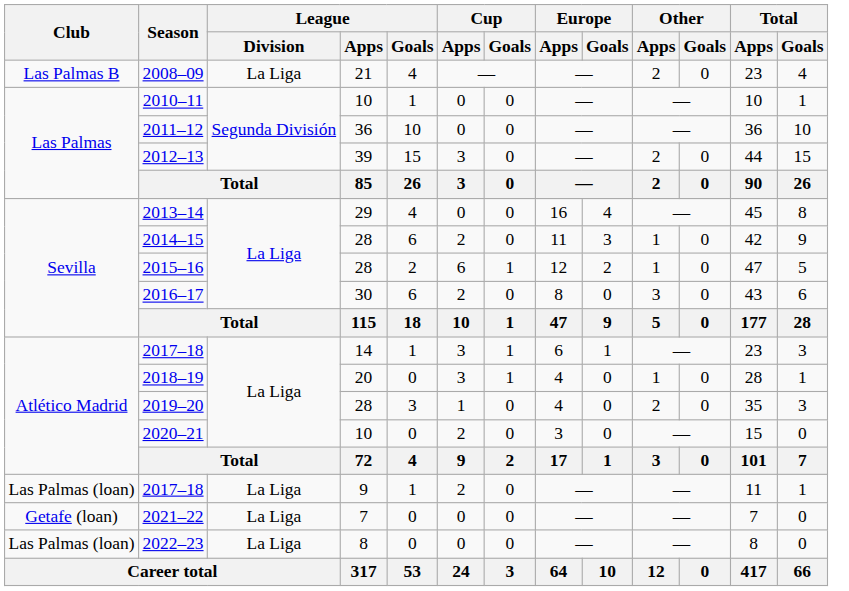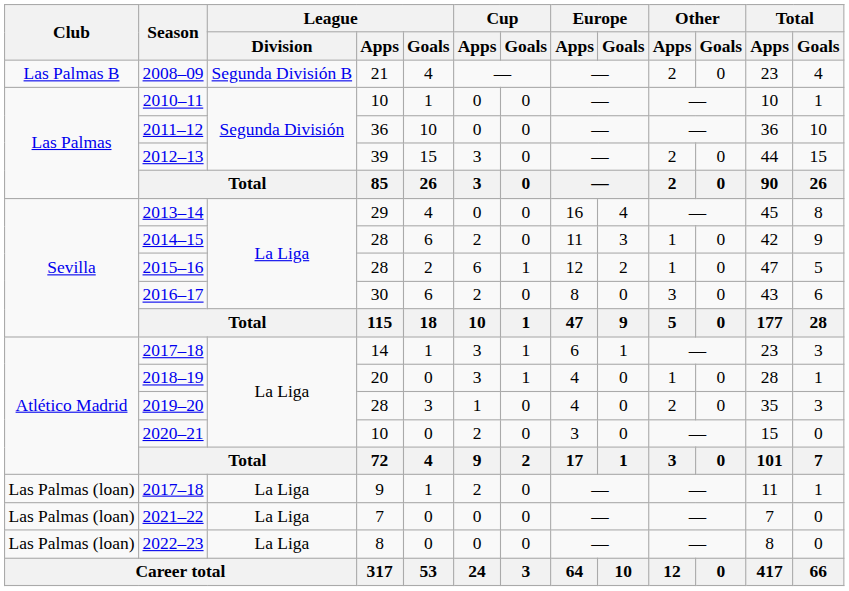 <table class="wikitable" style="text-align:center">
 <tr>
 <th rowspan="2">Club</th>
 <th rowspan="2">Season</th>
 <th colspan="3">League</th>
 <th colspan="2">Cup</th>
 <th colspan="2">Europe</th>
 <th colspan="2">Other</th>
 <th colspan="2">Total</th>
 </tr>
 <tr>
 <th>Division</th>
 <th>Apps</th>
 <th>Goals</th>
 <th>Apps</th>
 <th>Goals</th>
 <th>Apps</th>
 <th>Goals</th>
 <th>Apps</th>
 <th>Goals</th>
 <th>Apps</th>
 <th>Goals</th>
 </tr>
 <tr>
 <td><a href='#'>Las Palmas B</a></td>
 <td><a href='#'>2008–09</a></td>
-<td>La Liga</td>
+<td><a href='#'>Segunda División B</a></td>
 <td>21</td>
 <td>4</td>
 <td colspan="2">—</td>
 <td colspan="2">—</td>
 <td>2</td>
 <td>0</td>
 <td>23</td>
 <td>4</td>
 </tr>
 <tr>
 <td rowspan="4"><a href='#'>Las Palmas</a></td>
 <td><a href='#'>2010–11</a></td>
 <td rowspan="3"><a href='#'>Segunda División</a></td>
 <td>10</td>
 <td>1</td>
 <td>0</td>
 <td>0</td>
 <td colspan="2">—</td>
 <td colspan="2">—</td>
 <td>10</td>
 <td>1</td>
 </tr>
 <tr>
 <td><a href='#'>2011–12</a></td>
 <td>36</td>
 <td>10</td>
 <td>0</td>
 <td>0</td>
 <td colspan="2">—</td>
 <td colspan="2">—</td>
 <td>36</td>
 <td>10</td>
 </tr>
 <tr>
 <td><a href='#'>2012–13</a></td>
 <td>39</td>
 <td>15</td>
 <td>3</td>
 <td>0</td>
 <td colspan="2">—</td>
 <td>2</td>
 <td>0</td>
 <td>44</td>
 <td>15</td>
 </tr>
 <tr>
 <th colspan="2">Total</th>
 <th>85</th>
 <th>26</th>
 <th>3</th>
 <th>0</th>
 <th colspan="2">—</th>
 <th>2</th>
 <th>0</th>
 <th>90</th>
 <th>26</th>
 </tr>
 <tr>
 <td rowspan="5"><a href='#'>Sevilla</a></td>
 <td><a href='#'>2013–14</a></td>
 <td rowspan="4"><a href='#'>La Liga</a></td>
 <td>29</td>
 <td>4</td>
 <td>0</td>
 <td>0</td>
 <td>16</td>
 <td>4</td>
 <td colspan="2">—</td>
 <td>45</td>
 <td>8</td>
 </tr>
 <tr>
 <td><a href='#'>2014–15</a></td>
 <td>28</td>
 <td>6</td>
 <td>2</td>
 <td>0</td>
 <td>11</td>
 <td>3</td>
 <td>1</td>
 <td>0</td>
 <td>42</td>
 <td>9</td>
 </tr>
 <tr>
 <td><a href='#'>2015–16</a></td>
 <td>28</td>
 <td>2</td>
 <td>6</td>
 <td>1</td>
 <td>12</td>
 <td>2</td>
 <td>1</td>
 <td>0</td>
 <td>47</td>
 <td>5</td>
 </tr>
 <tr>
 <td><a href='#'>2016–17</a></td>
 <td>30</td>
 <td>6</td>
 <td>2</td>
 <td>0</td>
 <td>8</td>
 <td>0</td>
 <td>3</td>
 <td>0</td>
 <td>43</td>
 <td>6</td>
 </tr>
 <tr>
 <th colspan="2">Total</th>
 <th>115</th>
 <th>18</th>
 <th>10</th>
 <th>1</th>
 <th>47</th>
 <th>9</th>
 <th>5</th>
 <th>0</th>
 <th>177</th>
 <th>28</th>
 </tr>
 <tr>
 <td rowspan="5"><a href='#'>Atlético Madrid</a></td>
 <td><a href='#'>2017–18</a></td>
 <td rowspan="4">La Liga</td>
 <td>14</td>
 <td>1</td>
 <td>3</td>
 <td>1</td>
 <td>6</td>
 <td>1</td>
 <td colspan="2">—</td>
 <td>23</td>
 <td>3</td>
 </tr>
 <tr>
 <td><a href='#'>2018–19</a></td>
 <td>20</td>
 <td>0</td>
 <td>3</td>
 <td>1</td>
 <td>4</td>
 <td>0</td>
 <td>1</td>
 <td>0</td>
 <td>28</td>
 <td>1</td>
 </tr>
 <tr>
 <td><a href='#'>2019–20</a></td>
 <td>28</td>
 <td>3</td>
 <td>1</td>
 <td>0</td>
 <td>4</td>
 <td>0</td>
 <td>2</td>
 <td>0</td>
 <td>35</td>
 <td>3</td>
 </tr>
 <tr>
 <td><a href='#'>2020–21</a></td>
 <td>10</td>
 <td>0</td>
 <td>2</td>
 <td>0</td>
 <td>3</td>
 <td>0</td>
 <td colspan="2">—</td>
 <td>15</td>
 <td>0</td>
 </tr>
 <tr>
 <th colspan="2">Total</th>
 <th>72</th>
 <th>4</th>
 <th>9</th>
 <th>2</th>
 <th>17</th>
 <th>1</th>
 <th>3</th>
 <th>0</th>
 <th>101</th>
 <th>7</th>
 </tr>
 <tr>
 <td>Las Palmas (loan)</td>
 <td><a href='#'>2017–18</a></td>
 <td>La Liga</td>
 <td>9</td>
 <td>1</td>
 <td>2</td>
 <td>0</td>
 <td colspan="2">—</td>
 <td colspan="2">—</td>
 <td>11</td>
 <td>1</td>
 </tr>
 <tr>
-<td><a href='#'>Getafe</a> (loan)</td>
+<td>Las Palmas (loan)</td>
 <td><a href='#'>2021–22</a></td>
 <td>La Liga</td>
 <td>7</td>
 <td>0</td>
 <td>0</td>
 <td>0</td>
 <td colspan="2">—</td>
 <td colspan="2">—</td>
 <td>7</td>
 <td>0</td>
 </tr>
 <tr>
 <td>Las Palmas (loan)</td>
 <td><a href='#'>2022–23</a></td>
 <td>La Liga</td>
 <td>8</td>
 <td>0</td>
 <td>0</td>
 <td>0</td>
 <td colspan="2">—</td>
 <td colspan="2">—</td>
 <td>8</td>
 <td>0</td>
 </tr>
 <tr>
 <th colspan="3">Career total</th>
 <th>317</th>
 <th>53</th>
 <th>24</th>
 <th>3</th>
 <th>64</th>
 <th>10</th>
 <th>12</th>
 <th>0</th>
 <th>417</th>
 <th>66</th>
 </tr>
 </table>
